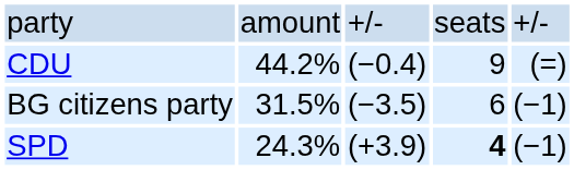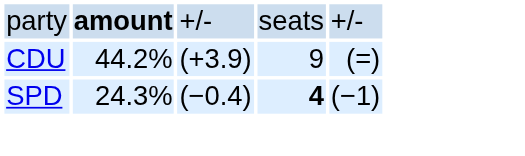 <table border=0>
 <tr bgcolor=#FFFFFF>
 </tr>
 <tr bgcolor=#CCDDEE>
 </tr>
 <tr bgcolor=#CCDDEE>
 <td>party</td>
-<td>amount</td>
+<td><strong>amount</strong></td>
 <td>+/-</td>
 <td>seats</td>
 <td>+/-</td>
 </tr>
 <tr bgcolor=#DDEEFF>
 <td><a href='#'>CDU</a></td>
 <td align=right>44.2%</td>
-<td align=right>(−0.4)</td>
+<td align=right>(+3.9)</td>
 <td align=right>9</td>
 <td align=right>(=)</td>
 </tr>
 <tr bgcolor=#DDEEFF>
-<td>BG citizens party</td>
-<td align=right>31.5%</td>
-<td align=right>(−3.5)</td>
-<td align=right>6</td>
-<td align=right>(−1)</td>
-</tr>
-<tr bgcolor=#DDEEFF>
 <td><a href='#'>SPD</a></td>
 <td align=right>24.3%</td>
-<td align=right>(+3.9)</td>
+<td align=right>(−0.4)</td>
 <td align=right><strong>4</strong></td>
 <td align=right>(−1)</td>
 </tr>
 <tr bgcolor=#DDEEFF>
 </tr>
 </table>
